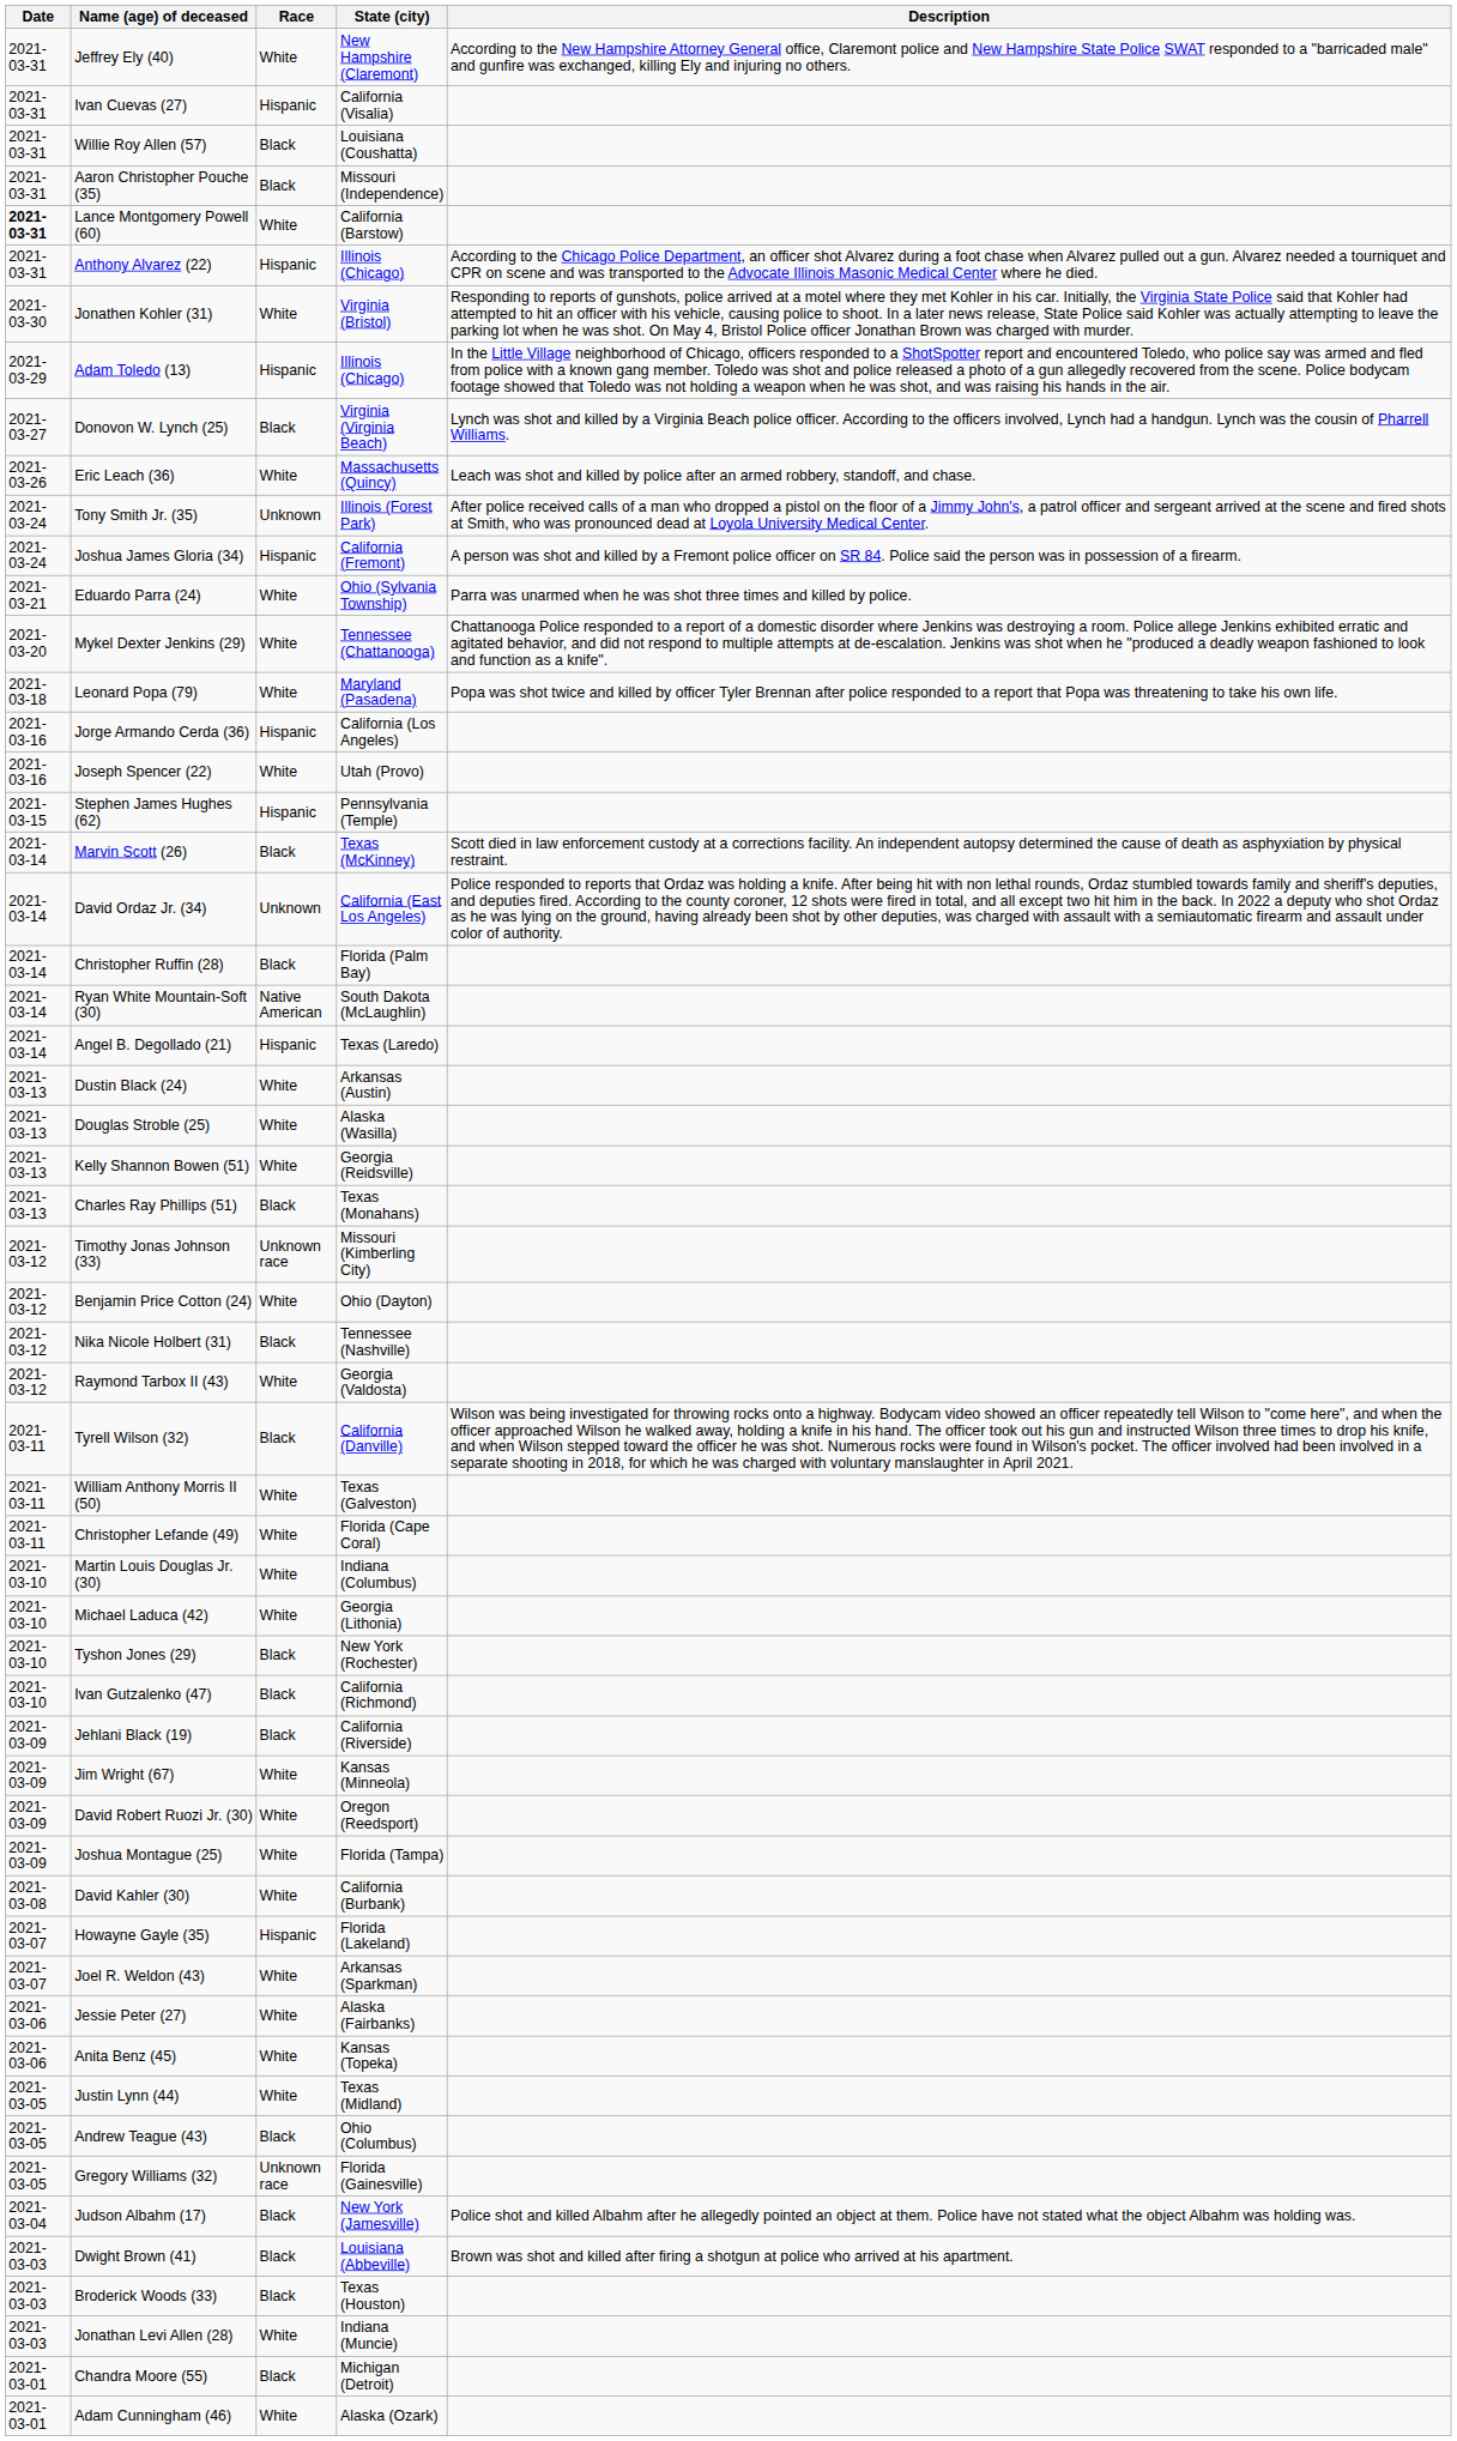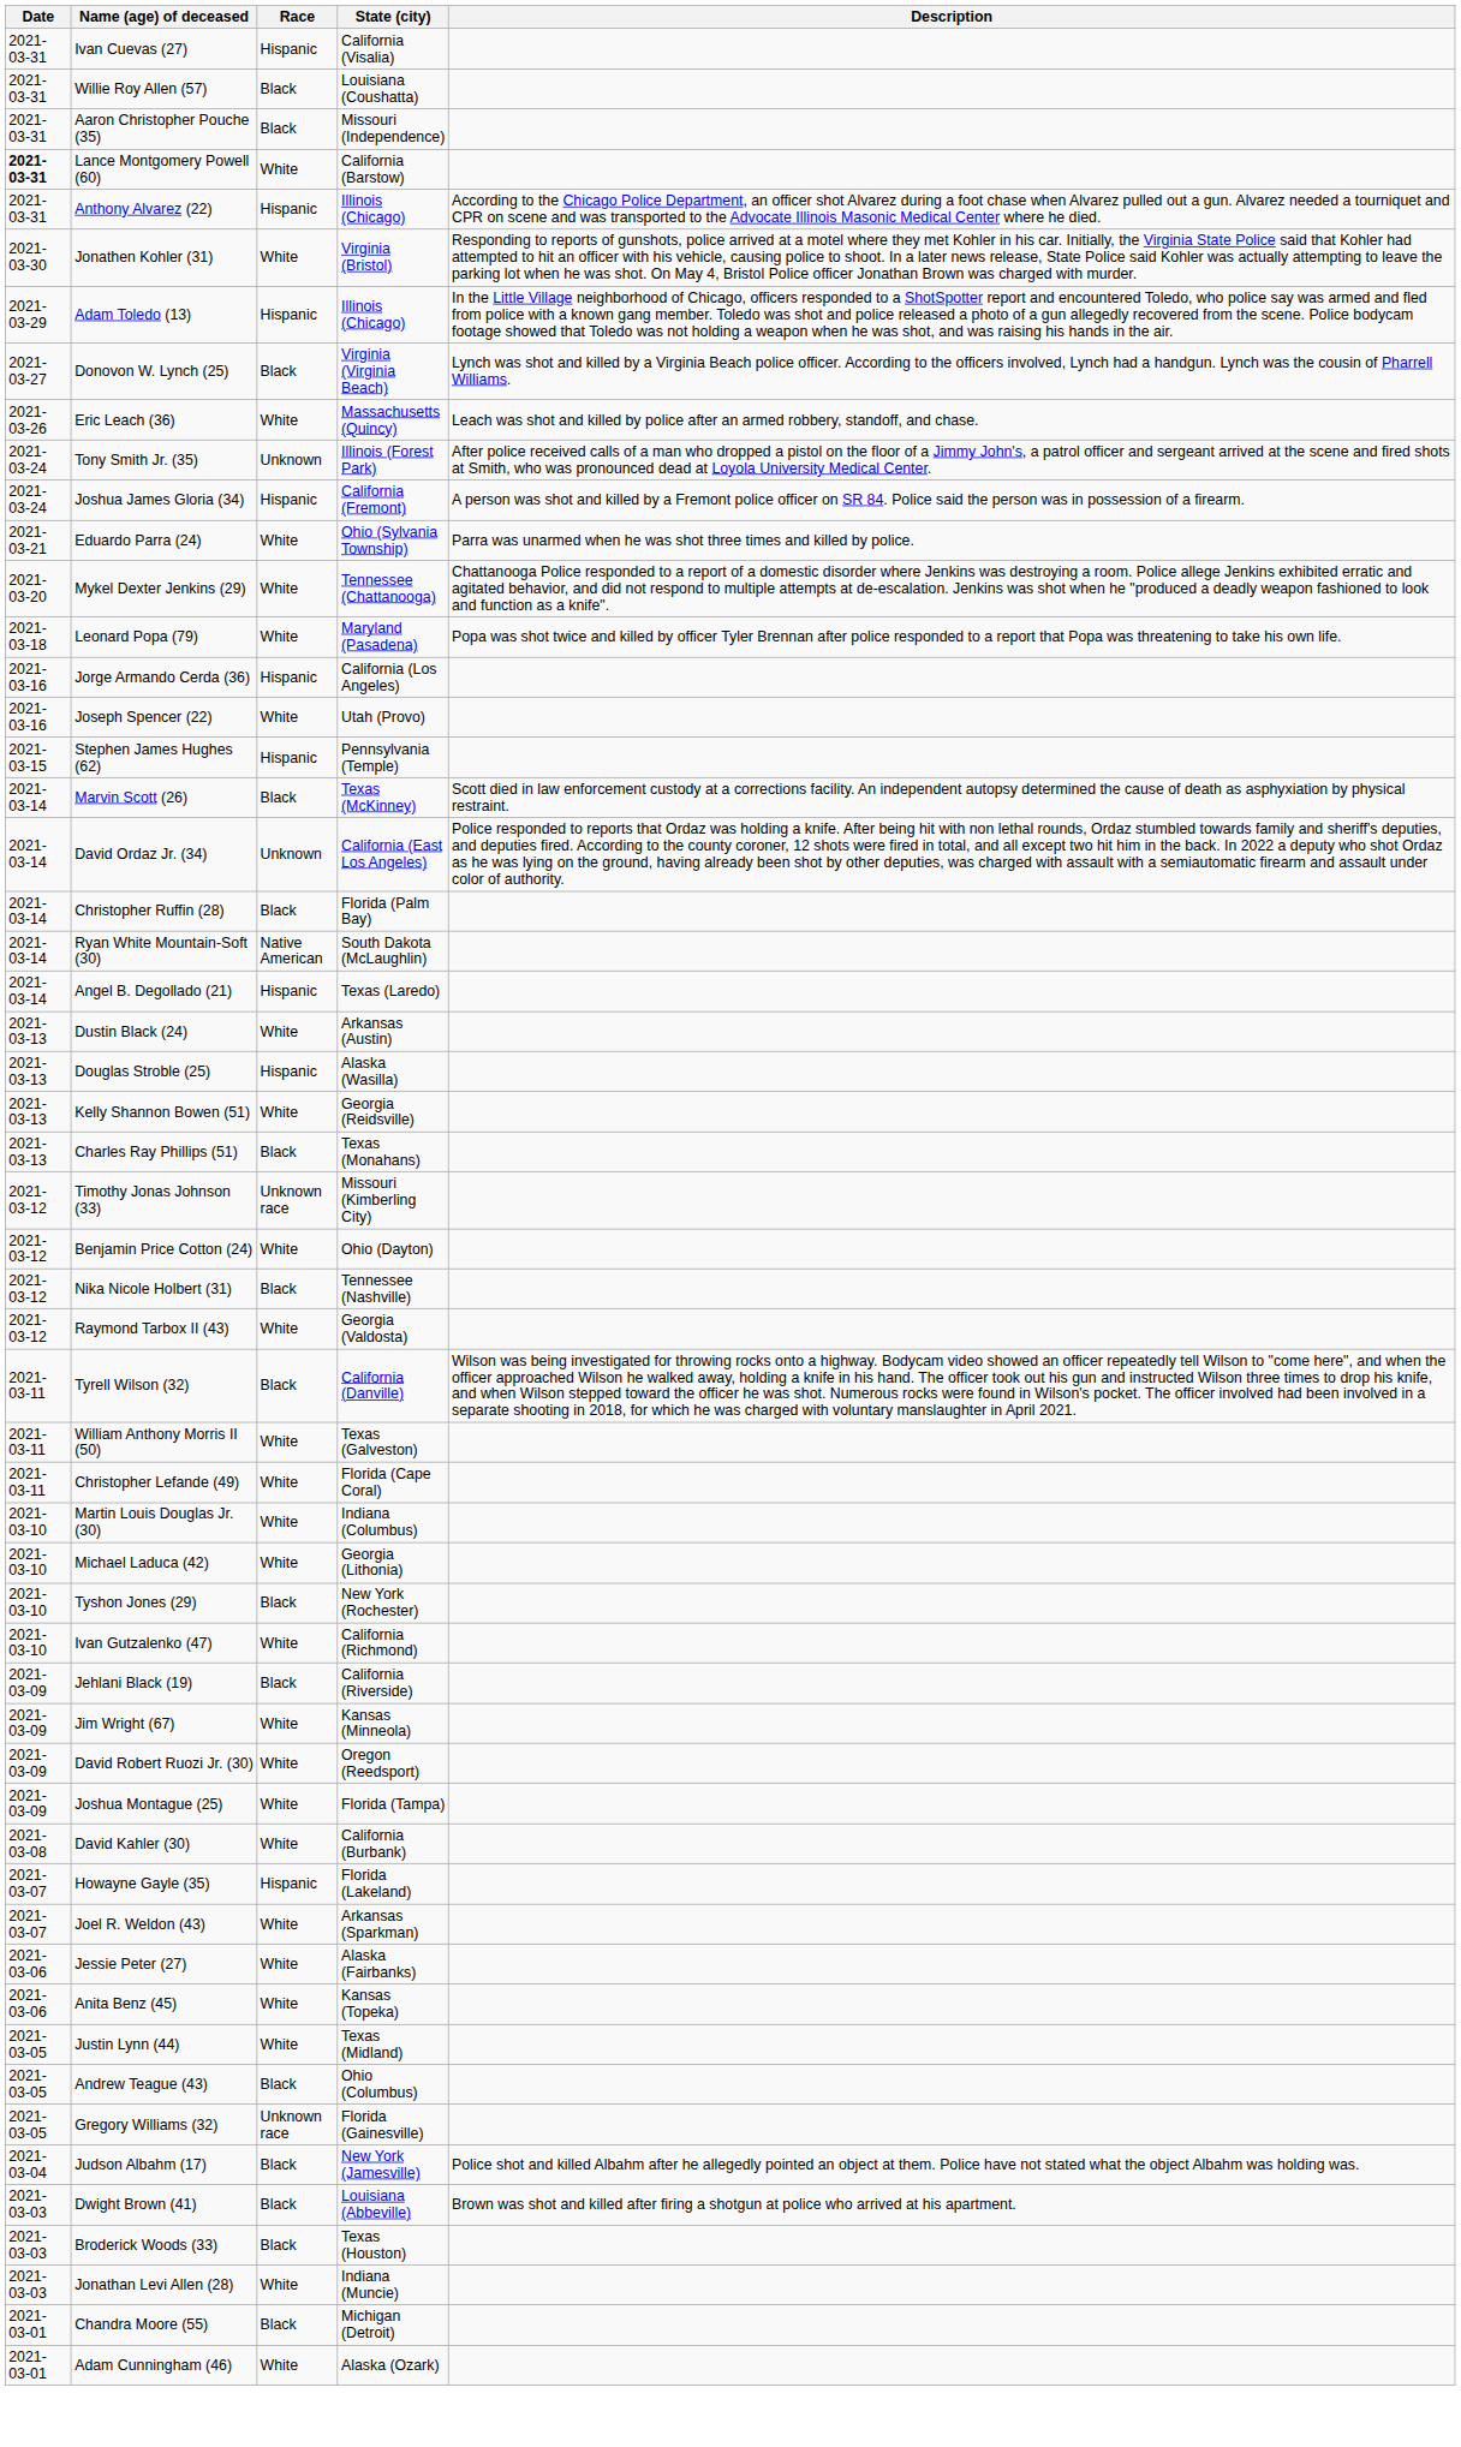 <table class="wikitable sortable" border="1" id="killed">
 <tr>
 <th scope="col" style="width: 4rem;">Date</th>
 <th nowrap>Name (age) of deceased</th>
 <th>Race</th>
 <th scope="col" style="width: 6rem;">State (city)</th>
 <th>Description</th>
-</tr>
-<tr>
-<td>2021-03-31</td>
-<td>Jeffrey Ely (40)</td>
-<td>White</td>
-<td><a href='#'>New Hampshire (Claremont)</a></td>
-<td>According to the <a href='#'>New Hampshire Attorney General</a> office, Claremont police and <a href='#'>New Hampshire State Police</a> <a href='#'>SWAT</a> responded to a "barricaded male" and gunfire was exchanged, killing Ely and injuring no others.</td>
 </tr>
 <tr>
 <td>2021-03-31</td>
 <td>Ivan Cuevas (27)</td>
 <td>Hispanic</td>
 <td>California (Visalia)</td>
 <td></td>
 </tr>
 <tr>
 <td>2021-03-31</td>
 <td>Willie Roy Allen (57)</td>
 <td>Black</td>
 <td>Louisiana (Coushatta)</td>
 <td></td>
 </tr>
 <tr>
 <td>2021-03-31</td>
 <td>Aaron Christopher Pouche (35)</td>
 <td>Black</td>
 <td>Missouri (Independence)</td>
 <td></td>
 </tr>
 <tr>
 <td><strong>2021-03-31</strong></td>
 <td>Lance Montgomery Powell (60)</td>
 <td>White</td>
 <td>California (Barstow)</td>
 <td></td>
 </tr>
 <tr>
 <td>2021-03-31</td>
 <td><a href='#'>Anthony Alvarez</a> (22)</td>
 <td>Hispanic</td>
 <td><a href='#'>Illinois (Chicago)</a></td>
 <td>According to the <a href='#'>Chicago Police Department</a>, an officer shot Alvarez during a foot chase when Alvarez pulled out a gun. Alvarez needed a tourniquet and CPR on scene and was transported to the <a href='#'>Advocate Illinois Masonic Medical Center</a> where he died.</td>
 </tr>
 <tr>
 <td>2021-03-30</td>
 <td>Jonathen Kohler (31)</td>
 <td>White</td>
 <td><a href='#'>Virginia (Bristol)</a></td>
 <td>Responding to reports of gunshots, police arrived at a motel where they met Kohler in his car. Initially, the <a href='#'>Virginia State Police</a> said that Kohler had attempted to hit an officer with his vehicle, causing police to shoot. In a later news release, State Police said Kohler was actually attempting to leave the parking lot when he was shot. On May 4, Bristol Police officer Jonathan Brown was charged with murder.</td>
 </tr>
 <tr>
 <td>2021-03-29</td>
 <td><a href='#'>Adam Toledo</a> (13)</td>
 <td>Hispanic</td>
 <td><a href='#'>Illinois (Chicago)</a></td>
 <td>In the <a href='#'>Little Village</a> neighborhood of Chicago, officers responded to a <a href='#'>ShotSpotter</a> report and encountered Toledo, who police say was armed and fled from police with a known gang member. Toledo was shot and police released a photo of a gun allegedly recovered from the scene. Police bodycam footage showed that Toledo was not holding a weapon when he was shot, and was raising his hands in the air.</td>
 </tr>
 <tr>
 <td>2021-03-27</td>
 <td>Donovon W. Lynch (25)</td>
 <td>Black</td>
 <td><a href='#'>Virginia (Virginia Beach)</a></td>
 <td>Lynch was shot and killed by a Virginia Beach police officer. According to the officers involved, Lynch had a handgun. Lynch was the cousin of <a href='#'>Pharrell Williams</a>.</td>
 </tr>
 <tr>
 <td>2021-03-26</td>
 <td>Eric Leach (36)</td>
 <td>White</td>
 <td><a href='#'>Massachusetts (Quincy)</a></td>
 <td>Leach was shot and killed by police after an armed robbery, standoff, and chase.</td>
 </tr>
 <tr>
 <td>2021-03-24</td>
 <td>Tony Smith Jr. (35)</td>
 <td>Unknown</td>
 <td><a href='#'>Illinois (Forest Park)</a></td>
 <td>After police received calls of a man who dropped a pistol on the floor of a <a href='#'>Jimmy John's</a>, a patrol officer and sergeant arrived at the scene and fired shots at Smith, who was pronounced dead at <a href='#'>Loyola University Medical Center</a>.</td>
 </tr>
 <tr>
 <td>2021-03-24</td>
 <td>Joshua James Gloria (34)</td>
 <td>Hispanic</td>
 <td><a href='#'>California (Fremont)</a></td>
 <td>A person was shot and killed by a Fremont police officer on <a href='#'>SR 84</a>. Police said the person was in possession of a firearm.</td>
 </tr>
 <tr>
 <td>2021-03-21</td>
 <td>Eduardo Parra (24)</td>
 <td>White</td>
 <td><a href='#'>Ohio (Sylvania Township)</a></td>
 <td>Parra was unarmed when he was shot three times and killed by police.</td>
 </tr>
 <tr>
 <td>2021-03-20</td>
 <td>Mykel Dexter Jenkins (29)</td>
 <td>White</td>
 <td><a href='#'>Tennessee (Chattanooga)</a></td>
 <td>Chattanooga Police responded to a report of a domestic disorder where Jenkins was destroying a room.  Police allege Jenkins exhibited erratic and agitated behavior, and did not respond to multiple attempts at de-escalation.  Jenkins was shot when he "produced a deadly weapon fashioned to look and function as a knife".</td>
 </tr>
 <tr>
 <td>2021-03-18</td>
 <td>Leonard Popa (79)</td>
 <td>White</td>
 <td><a href='#'>Maryland (Pasadena)</a></td>
 <td>Popa was shot twice and killed by officer Tyler Brennan after police responded to a report that Popa was threatening to take his own life.</td>
 </tr>
 <tr>
 <td>2021-03-16</td>
 <td>Jorge Armando Cerda (36)</td>
 <td>Hispanic</td>
 <td>California (Los Angeles)</td>
 <td></td>
 </tr>
 <tr>
 <td>2021-03-16</td>
 <td>Joseph Spencer (22)</td>
 <td>White</td>
 <td>Utah (Provo)</td>
 <td></td>
 </tr>
 <tr>
 <td>2021-03-15</td>
 <td>Stephen James Hughes (62)</td>
 <td>Hispanic</td>
 <td>Pennsylvania (Temple)</td>
 <td></td>
 </tr>
 <tr>
 <td>2021-03-14</td>
 <td><a href='#'>Marvin Scott</a> (26)</td>
 <td>Black</td>
 <td><a href='#'>Texas (McKinney)</a></td>
 <td>Scott died in law enforcement custody at a corrections facility. An independent autopsy determined the cause of death as asphyxiation by physical restraint.</td>
 </tr>
 <tr>
 <td>2021-03-14</td>
 <td>David Ordaz Jr. (34)</td>
 <td>Unknown</td>
 <td><a href='#'>California (East Los Angeles)</a></td>
 <td>Police responded to reports that Ordaz was holding a knife. After being hit with non lethal rounds, Ordaz stumbled towards family and sheriff's deputies, and deputies fired. According to the county coroner, 12 shots were fired in total, and all except two hit him in the back. In 2022 a deputy who shot Ordaz as he was lying on the ground, having already been shot by other deputies, was charged with assault with a semiautomatic firearm and assault under color of authority.</td>
 </tr>
 <tr>
 <td>2021-03-14</td>
 <td>Christopher Ruffin (28)</td>
 <td>Black</td>
 <td>Florida (Palm Bay)</td>
 <td></td>
 </tr>
 <tr>
 <td>2021-03-14</td>
 <td>Ryan White Mountain-Soft (30)</td>
 <td>Native American</td>
 <td>South Dakota (McLaughlin)</td>
 <td></td>
 </tr>
 <tr>
 <td>2021-03-14</td>
 <td>Angel B. Degollado (21)</td>
 <td>Hispanic</td>
 <td>Texas (Laredo)</td>
 <td></td>
 </tr>
 <tr>
 <td>2021-03-13</td>
 <td>Dustin Black (24)</td>
 <td>White</td>
 <td>Arkansas (Austin)</td>
 <td></td>
 </tr>
 <tr>
 <td>2021-03-13</td>
 <td>Douglas Stroble (25)</td>
-<td>White</td>
+<td>Hispanic</td>
 <td>Alaska (Wasilla)</td>
 <td></td>
 </tr>
 <tr>
 <td>2021-03-13</td>
 <td>Kelly Shannon Bowen (51)</td>
 <td>White</td>
 <td>Georgia (Reidsville)</td>
 <td></td>
 </tr>
 <tr>
 <td>2021-03-13</td>
 <td>Charles Ray Phillips (51)</td>
 <td>Black</td>
 <td>Texas (Monahans)</td>
 <td></td>
 </tr>
 <tr>
 <td>2021-03-12</td>
 <td>Timothy Jonas Johnson (33)</td>
 <td>Unknown race</td>
 <td>Missouri (Kimberling City)</td>
 <td></td>
 </tr>
 <tr>
 <td>2021-03-12</td>
 <td>Benjamin Price Cotton (24)</td>
 <td>White</td>
 <td>Ohio (Dayton)</td>
 <td></td>
 </tr>
 <tr>
 <td>2021-03-12</td>
 <td>Nika Nicole Holbert (31)</td>
 <td>Black</td>
 <td>Tennessee (Nashville)</td>
 <td></td>
 </tr>
 <tr>
 <td>2021-03-12</td>
 <td>Raymond Tarbox II (43)</td>
 <td>White</td>
 <td>Georgia (Valdosta)</td>
 <td></td>
 </tr>
 <tr>
 <td>2021-03-11</td>
 <td>Tyrell Wilson (32)</td>
 <td>Black</td>
 <td><a href='#'>California (Danville)</a></td>
 <td>Wilson was being investigated for throwing rocks onto a highway.  Bodycam video showed an officer repeatedly tell Wilson to "come here", and when the officer approached Wilson he walked away, holding a knife in his hand.  The officer took out his gun and instructed Wilson three times to drop his knife, and when Wilson stepped toward the officer he was shot.  Numerous rocks were found in Wilson's pocket. The officer involved had been involved in a separate shooting in 2018, for which he was charged with voluntary manslaughter in April 2021.</td>
 </tr>
 <tr>
 <td>2021-03-11</td>
 <td>William Anthony Morris II (50)</td>
 <td>White</td>
 <td>Texas (Galveston)</td>
 <td></td>
 </tr>
 <tr>
 <td>2021-03-11</td>
 <td>Christopher Lefande (49)</td>
 <td>White</td>
 <td>Florida (Cape Coral)</td>
 <td></td>
 </tr>
 <tr>
 <td>2021-03-10</td>
 <td>Martin Louis Douglas Jr. (30)</td>
 <td>White</td>
 <td>Indiana (Columbus)</td>
 <td></td>
 </tr>
 <tr>
 <td>2021-03-10</td>
 <td>Michael Laduca (42)</td>
 <td>White</td>
 <td>Georgia (Lithonia)</td>
 <td></td>
 </tr>
 <tr>
 <td>2021-03-10</td>
 <td>Tyshon Jones (29)</td>
 <td>Black</td>
 <td>New York (Rochester)</td>
 <td></td>
 </tr>
 <tr>
 <td>2021-03-10</td>
 <td>Ivan Gutzalenko (47)</td>
-<td>Black</td>
+<td>White</td>
 <td>California (Richmond)</td>
 <td></td>
 </tr>
 <tr>
 <td>2021-03-09</td>
 <td>Jehlani Black (19)</td>
 <td>Black</td>
 <td>California (Riverside)</td>
 <td></td>
 </tr>
 <tr>
 <td>2021-03-09</td>
 <td>Jim Wright (67)</td>
 <td>White</td>
 <td>Kansas (Minneola)</td>
 <td></td>
 </tr>
 <tr>
 <td>2021-03-09</td>
 <td>David Robert Ruozi Jr. (30)</td>
 <td>White</td>
 <td>Oregon (Reedsport)</td>
 <td></td>
 </tr>
 <tr>
 <td>2021-03-09</td>
 <td>Joshua Montague (25)</td>
 <td>White</td>
 <td>Florida (Tampa)</td>
 <td></td>
 </tr>
 <tr>
 <td>2021-03-08</td>
 <td>David Kahler (30)</td>
 <td>White</td>
 <td>California (Burbank)</td>
 <td></td>
 </tr>
 <tr>
 <td>2021-03-07</td>
 <td>Howayne Gayle (35)</td>
 <td>Hispanic</td>
 <td>Florida (Lakeland)</td>
 <td></td>
 </tr>
 <tr>
 <td>2021-03-07</td>
 <td>Joel R. Weldon (43)</td>
 <td>White</td>
 <td>Arkansas (Sparkman)</td>
 <td></td>
 </tr>
 <tr>
 <td>2021-03-06</td>
 <td>Jessie Peter (27)</td>
 <td>White</td>
 <td>Alaska (Fairbanks)</td>
 <td></td>
 </tr>
 <tr>
 <td>2021-03-06</td>
 <td>Anita Benz (45)</td>
 <td>White</td>
 <td>Kansas (Topeka)</td>
 <td></td>
 </tr>
 <tr>
 <td>2021-03-05</td>
 <td>Justin Lynn (44)</td>
 <td>White</td>
 <td>Texas (Midland)</td>
 <td></td>
 </tr>
 <tr>
 <td>2021-03-05</td>
 <td>Andrew Teague (43)</td>
 <td>Black</td>
 <td>Ohio (Columbus)</td>
 <td></td>
 </tr>
 <tr>
 <td>2021-03-05</td>
 <td>Gregory Williams (32)</td>
 <td>Unknown race</td>
 <td>Florida (Gainesville)</td>
 <td></td>
 </tr>
 <tr>
 <td>2021-03-04</td>
 <td>Judson Albahm (17)</td>
 <td>Black</td>
 <td><a href='#'>New York (Jamesville)</a></td>
 <td>Police shot and killed Albahm after he allegedly pointed an object at them. Police have not stated what the object Albahm was holding was.</td>
 </tr>
 <tr>
 <td>2021-03-03</td>
 <td>Dwight Brown (41)</td>
 <td>Black</td>
 <td><a href='#'>Louisiana (Abbeville)</a></td>
 <td>Brown was shot and killed after firing a shotgun at police who arrived at his apartment.</td>
 </tr>
 <tr>
 <td>2021-03-03</td>
 <td>Broderick Woods (33)</td>
 <td>Black</td>
 <td>Texas (Houston)</td>
 <td></td>
 </tr>
 <tr>
 <td>2021-03-03</td>
 <td>Jonathan Levi Allen (28)</td>
 <td>White</td>
 <td>Indiana (Muncie)</td>
 <td></td>
 </tr>
 <tr>
 <td>2021-03-01</td>
 <td>Chandra Moore (55)</td>
 <td>Black</td>
 <td>Michigan (Detroit)</td>
 <td></td>
 </tr>
 <tr>
 <td>2021-03-01</td>
 <td>Adam Cunningham (46)</td>
 <td>White</td>
 <td>Alaska (Ozark)</td>
 <td></td>
 </tr>
 </table>
